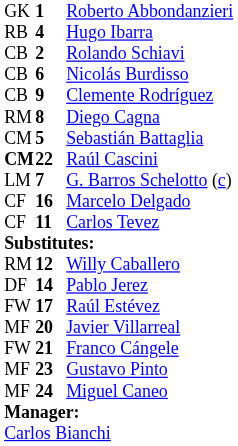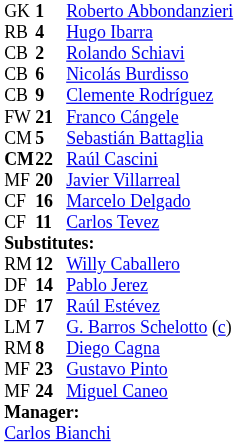 <table style="font-size:90%; margin:0.2em auto;" cellspacing="0" cellpadding="0">
 <tr>
 <th width="25"></th>
 <th width="25"></th>
 </tr>
 <tr>
 <td>GK</td>
 <td><strong>1</strong></td>
 <td> <a href='#'>Roberto Abbondanzieri</a></td>
 </tr>
 <tr>
 <td>RB</td>
 <td><strong>4</strong></td>
 <td> <a href='#'>Hugo Ibarra</a></td>
 <td></td>
 </tr>
 <tr>
 <td>CB</td>
 <td><strong>2</strong></td>
 <td> <a href='#'>Rolando Schiavi</a></td>
 <td></td>
 </tr>
 <tr>
 <td>CB</td>
 <td><strong>6</strong></td>
 <td> <a href='#'>Nicolás Burdisso</a></td>
 </tr>
 <tr>
 <td>CB</td>
 <td><strong>9</strong></td>
 <td> <a href='#'>Clemente Rodríguez</a></td>
 </tr>
 <tr>
-<td>RM</td>
-<td><strong>8</strong></td>
-<td> <a href='#'>Diego Cagna</a></td>
+<td>FW</td>
+<td><strong>21</strong></td>
+<td> <a href='#'>Franco Cángele</a></td>
 <td></td>
 <td></td>
 </tr>
 <tr>
 <td>CM</td>
 <td><strong>5</strong></td>
 <td> <a href='#'>Sebastián Battaglia</a></td>
 </tr>
 <tr>
 <td><strong>CM</strong></td>
 <td><strong>22</strong></td>
 <td> <a href='#'>Raúl Cascini</a></td>
 <td></td>
 </tr>
 <tr>
-<td>LM</td>
-<td><strong>7</strong></td>
-<td> <a href='#'>G. Barros Schelotto</a> (<a href='#'>c</a>)</td>
+<td>MF</td>
+<td><strong>20</strong></td>
+<td> <a href='#'>Javier Villarreal</a></td>
 <td></td>
 <td></td>
 </tr>
 <tr>
 <td>CF</td>
 <td><strong>16</strong></td>
 <td> <a href='#'>Marcelo Delgado</a></td>
 </tr>
 <tr>
 <td>CF</td>
 <td><strong>11</strong></td>
 <td> <a href='#'>Carlos Tevez</a></td>
 </tr>
 <tr>
 <td colspan=3><strong>Substitutes:</strong></td>
 </tr>
 <tr>
 <td>RM</td>
 <td><strong>12</strong></td>
 <td> <a href='#'>Willy Caballero</a></td>
 </tr>
 <tr>
 <td>DF</td>
 <td><strong>14</strong></td>
 <td> <a href='#'>Pablo Jerez</a></td>
 </tr>
 <tr>
-<td>FW</td>
+<td>DF</td>
 <td><strong>17</strong></td>
 <td> <a href='#'>Raúl Estévez</a></td>
 </tr>
 <tr>
-<td>MF</td>
-<td><strong>20</strong></td>
-<td> <a href='#'>Javier Villarreal</a></td>
+<td>LM</td>
+<td><strong>7</strong></td>
+<td> <a href='#'>G. Barros Schelotto</a> (<a href='#'>c</a>)</td>
 <td></td>
 <td></td>
 </tr>
 <tr>
-<td>FW</td>
-<td><strong>21</strong></td>
-<td> <a href='#'>Franco Cángele</a></td>
+<td>RM</td>
+<td><strong>8</strong></td>
+<td> <a href='#'>Diego Cagna</a></td>
 <td></td>
 <td></td>
 </tr>
 <tr>
 <td>MF</td>
 <td><strong>23</strong></td>
 <td> <a href='#'>Gustavo Pinto</a></td>
 </tr>
 <tr>
 <td>MF</td>
 <td><strong>24</strong></td>
 <td> <a href='#'>Miguel Caneo</a></td>
 </tr>
 <tr>
 <td colspan=3><strong>Manager:</strong></td>
 </tr>
 <tr>
 <td colspan=4> <a href='#'>Carlos Bianchi</a></td>
 </tr>
 </table>
